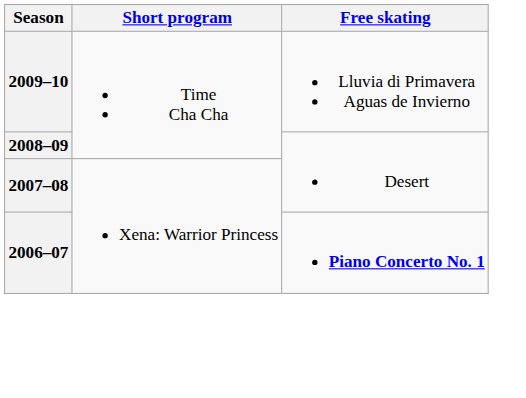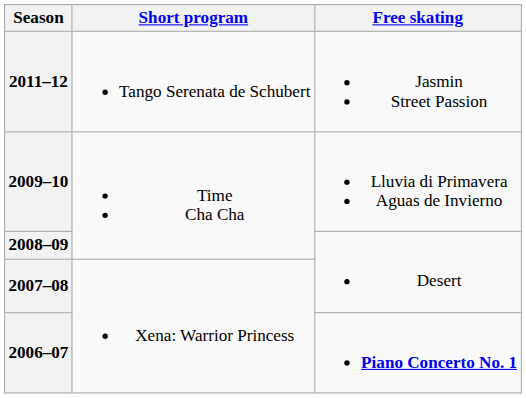 <table class=wikitable style=text-align:center>
 <tr>
 <th>Season</th>
 <th><a href='#'>Short program</a></th>
 <th><a href='#'>Free skating</a></th>
+</tr>
+<tr>
+<th>2011–12 <br> </th>
+<td><br><ul><li>Tango Serenata de Schubert <br></li></ul></td>
+<td><br><ul><li>Jasmin <br></li><li>Street Passion <br></li></ul></td>
 </tr>
 <tr>
 <th>2009–10 <br> </th>
 <td rowspan=2><br><ul><li>Time <br></li><li>Cha Cha <br></li></ul></td>
 <td><br><ul><li>Lluvia di Primavera <br></li><li>Aguas de Invierno <br></li></ul></td>
 </tr>
 <tr>
 <th>2008–09 <br> </th>
 <td rowspan=2><br><ul><li>Desert <br></li></ul></td>
 </tr>
 <tr>
 <th>2007–08 <br> </th>
 <td rowspan=2><br><ul><li>Xena: Warrior Princess <br></li></ul></td>
 </tr>
 <tr>
 <th>2006–07 <br> </th>
 <td><strong><br><ul><li><a href='#'>Piano Concerto No. 1</a> <br></li></ul></strong></td>
 </tr>
 </table>
